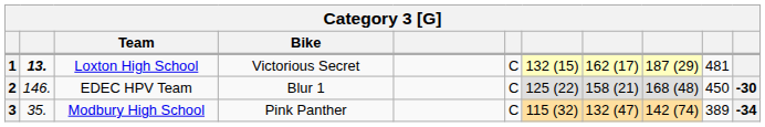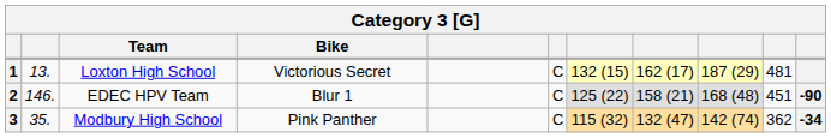 <table class="wikitable collapsible collapsed" style="font-size: 85%; text-align:center">
 <tr>
 <th colspan="11" width="500"><big>Category 3 [G]</big></th>
 </tr>
 <tr>
 <th valign="middle" width="5"></th>
 <th valign="middle" width="5"></th>
 <th valign="middle" width="150">Team</th>
 <th valign="middle" width="160">Bike</th>
 <th valign="middle" width="100"></th>
 <th valign="middle" width="6"></th>
 <th><a href='#'></a><br></th>
 <th><a href='#'></a><br></th>
 <th><a href='#'></a><br></th>
 <th valign="middle" width="4"></th>
 <th width="5" valign="middle"></th>
 </tr>
 <tr>
 </tr>
 <tr style="border-top:2px solid #aaaaaa">
 </tr>
 <tr>
 <th>1</th>
-<td><strong><em>13.</em></strong></td>
+<td><em>13.</em></td>
 <td> <a href='#'>Loxton High School</a></td>
 <td>Victorious Secret</td>
 <td></td>
 <td>C</td>
 <td bgcolor="#FFFFBF">132 (15)</td>
 <td bgcolor="#FFFFBF">162 (17)</td>
 <td bgcolor="#FFFFBF">187 (29)</td>
 <td>481</td>
 <th></th>
 </tr>
 <tr>
 <th>2</th>
 <td><em>146.</em></td>
 <td> EDEC HPV Team</td>
 <td>Blur 1</td>
 <td></td>
 <td>C</td>
 <td bgcolor="#dfdfdf">125 (22)</td>
 <td bgcolor="#dfdfdf">158 (21)</td>
 <td bgcolor="#dfdfdf">168 (48)</td>
-<td>450</td>
-<th>-30</th>
+<td>451</td>
+<th>-90</th>
 </tr>
 <tr>
 <th>3</th>
 <td><em>35.</em></td>
 <td> <a href='#'>Modbury High School</a></td>
 <td>Pink Panther</td>
 <td></td>
 <td>C</td>
 <td bgcolor="#ffdf9f">115 (32)</td>
 <td bgcolor="#ffdf9f">132 (47)</td>
 <td bgcolor="#ffdf9f">142 (74)</td>
-<td>389</td>
+<td>362</td>
 <th>-34</th>
 </tr>
 </table>
